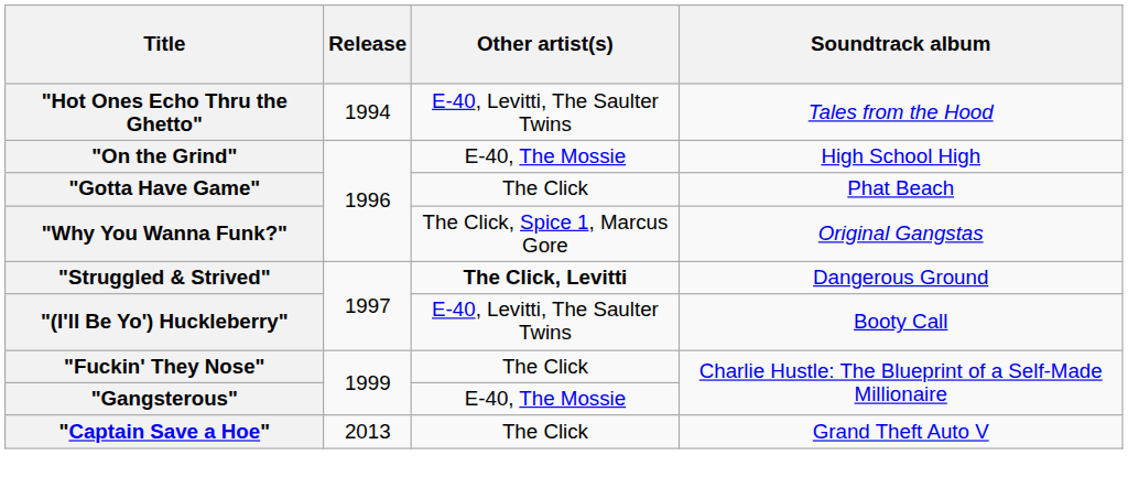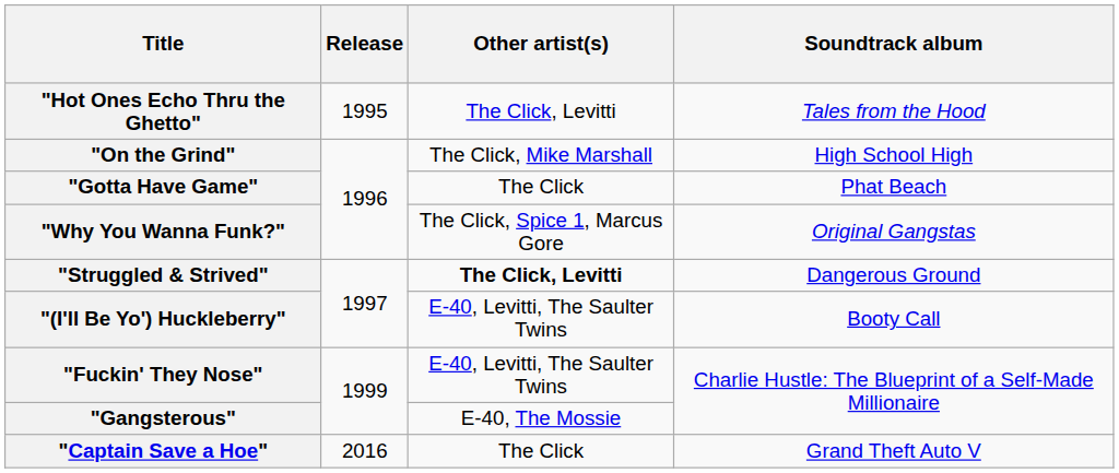 <table class="wikitable plainrowheaders" style="text-align:center;">
 <tr>
 <th scope="col" style="width:15em;"><br>Title<br><br></th>
 <th scope="col">Release</th>
 <th scope="col">Other artist(s)</th>
 <th scope="col">Soundtrack album</th>
 </tr>
 <tr>
 <th scope="row">"Hot Ones Echo Thru the Ghetto"</th>
-<td>1994</td>
-<td><a href='#'>E-40</a>, Levitti, The Saulter Twins</td>
+<td>1995</td>
+<td><a href='#'>The Click</a>, Levitti</td>
 <td><a href='#'><em>Tales from the Hood</em></a></td>
 </tr>
 <tr>
 <th scope="row">"On the Grind"</th>
 <td rowspan="3">1996</td>
-<td>E-40, <a href='#'>The Mossie</a></td>
+<td>The Click, <a href='#'>Mike Marshall</a></td>
 <td><a href='#'></em>High School High<em></a></td>
 </tr>
 <tr>
 <th scope="row">"Gotta Have Game"</th>
 <td>The Click</td>
 <td><em><a href='#'></em>Phat Beach<em></a></td>
 </tr>
 <tr>
 <th scope="row">"Why You Wanna Funk?"</th>
 <td>The Click, <a href='#'>Spice 1</a>, Marcus Gore</td>
 <td><a href='#'><em>Original Gangstas</em></a></td>
 </tr>
 <tr>
 <th scope="row">"Struggled & Strived"</th>
 <td rowspan="2">1997</td>
 <td><strong>The Click, Levitti</strong></td>
 <td></em><a href='#'>Dangerous Ground</a><em></td>
 </tr>
 <tr>
 <th scope="row">"(I'll Be Yo') Huckleberry"</th>
 <td><a href='#'>E-40</a>, Levitti, The Saulter Twins</td>
 <td></em><a href='#'>Booty Call</a><em></td>
 </tr>
 <tr>
 <th scope="row">"Fuckin' They Nose"</th>
 <td rowspan="2">1999</td>
-<td>The Click</td>
+<td><a href='#'>E-40</a>, Levitti, The Saulter Twins</td>
 <td rowspan="2"></em><a href='#'>Charlie Hustle: The Blueprint of a Self-Made Millionaire</a><em></td>
 </tr>
 <tr>
 <th scope="row">"Gangsterous"</th>
 <td>E-40, <a href='#'>The Mossie</a></td>
 </tr>
 <tr>
 <th scope="row">"<a href='#'>Captain Save a Hoe</a>"</th>
-<td>2013</td>
+<td>2016</td>
 <td>The Click</td>
 <td></em><a href='#'>Grand Theft Auto V</a><em></td>
 </tr>
 </table>
